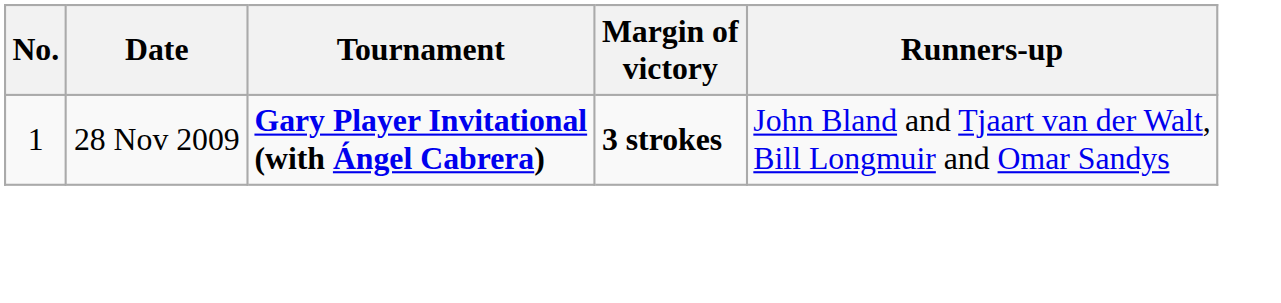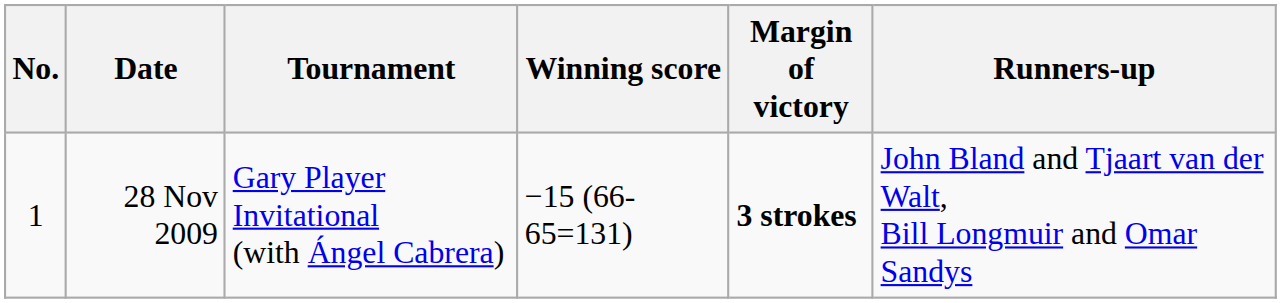 <table class="wikitable" style="font-size:95%;">
 <tr>
 <th>No.</th>
 <th>Date</th>
 <th>Tournament</th>
+<th>Winning score</th>
 <th>Margin of<br>victory</th>
 <th>Runners-up</th>
 </tr>
 <tr>
 <td align=center>1</td>
 <td align=right>28 Nov 2009</td>
-<td><strong><a href='#'>Gary Player Invitational</a><br>(with  <a href='#'>Ángel Cabrera</a>)</strong></td>
+<td><a href='#'>Gary Player Invitational</a><br>(with  <a href='#'>Ángel Cabrera</a>)</td>
+<td>−15 (66-65=131)</td>
 <td><strong>3 strokes</strong></td>
 <td> <a href='#'>John Bland</a> and  <a href='#'>Tjaart van der Walt</a>,<br> <a href='#'>Bill Longmuir</a> and  <a href='#'>Omar Sandys</a></td>
 </tr>
 </table>
